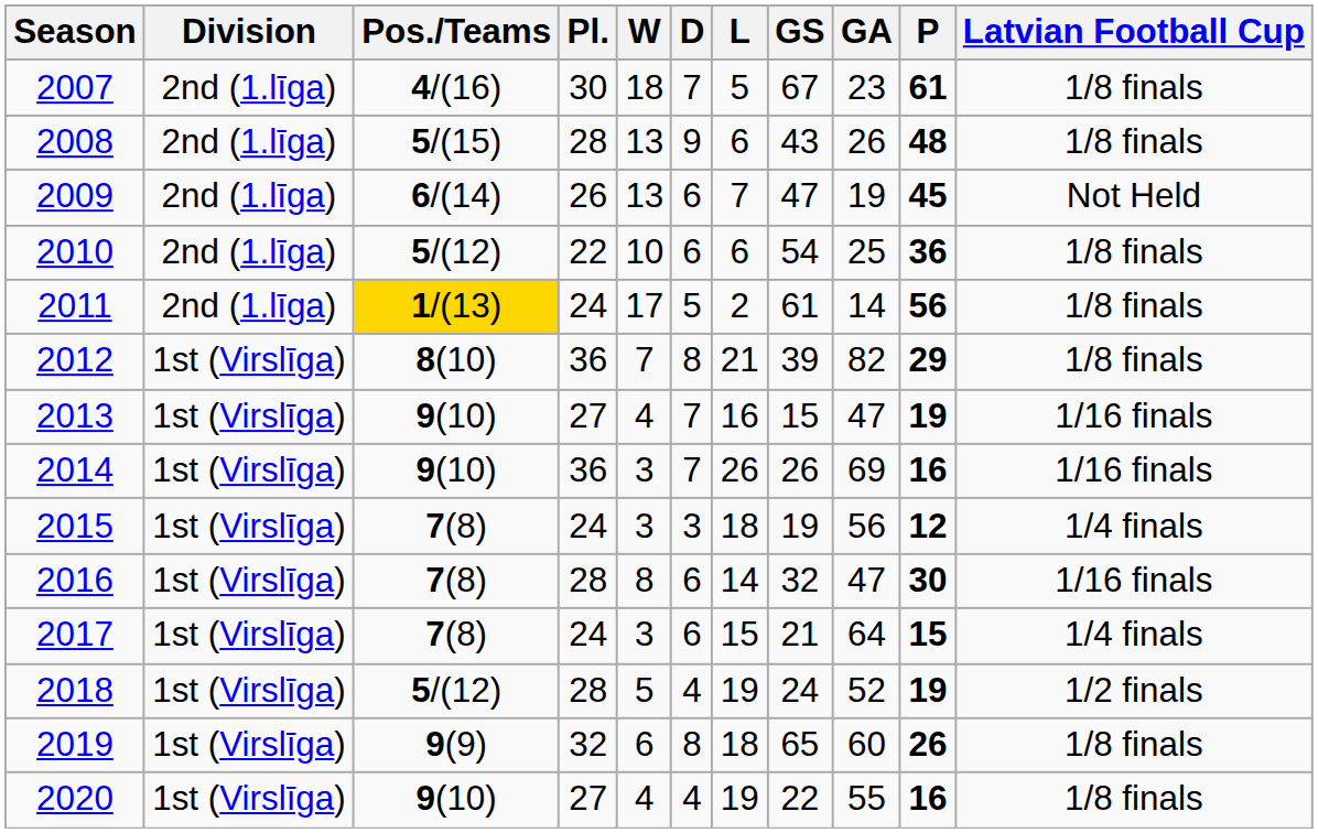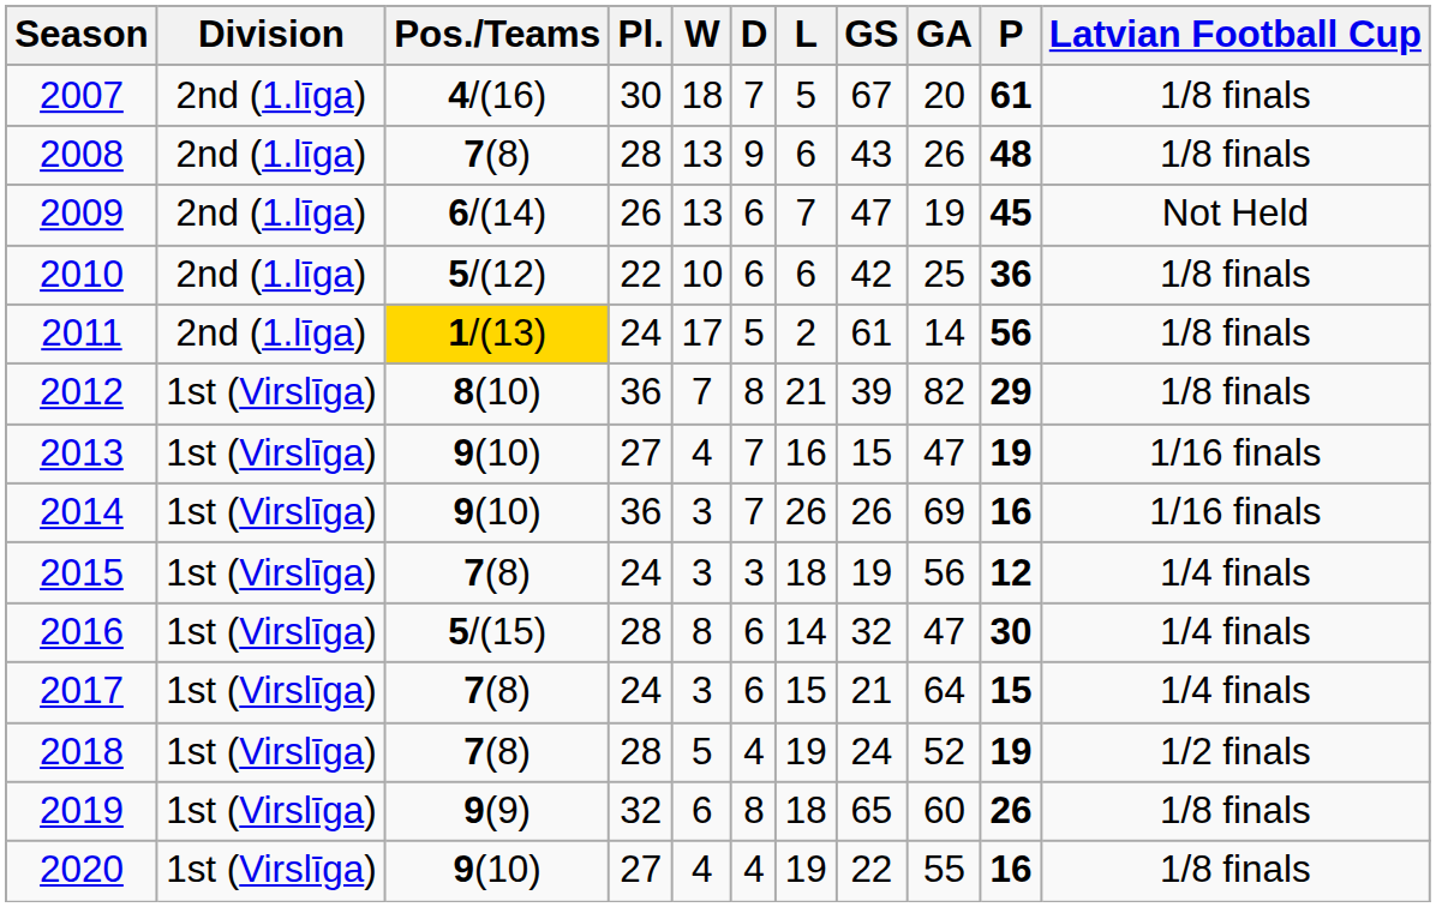 <table class="wikitable">
 <tr>
 <th>Season</th>
 <th>Division</th>
 <th>Pos./Teams</th>
 <th>Pl.</th>
 <th>W</th>
 <th>D</th>
 <th>L</th>
 <th>GS</th>
 <th>GA</th>
 <th>P</th>
 <th><a href='#'>Latvian Football Cup</a></th>
 </tr>
 <tr>
 <td align=center><a href='#'>2007</a></td>
 <td align=center>2nd (<a href='#'>1.līga</a>)</td>
 <td align=center><strong>4</strong>/(16)</td>
 <td align=center>30</td>
 <td align=center>18</td>
 <td align=center>7</td>
 <td align=center>5</td>
 <td align=center>67</td>
-<td align=center>23</td>
+<td align=center>20</td>
 <td align=center><strong>61</strong></td>
 <td align=center>1/8 finals</td>
 </tr>
 <tr>
 <td align=center><a href='#'>2008</a></td>
 <td align=center>2nd (<a href='#'>1.līga</a>)</td>
-<td align=center><strong>5</strong>/(15)</td>
+<td align=center bgcolor=><strong>7</strong>(8)</td>
 <td align=center>28</td>
 <td align=center>13</td>
 <td align=center>9</td>
 <td align=center>6</td>
 <td align=center>43</td>
 <td align=center>26</td>
 <td align=center><strong>48</strong></td>
 <td align=center>1/8 finals</td>
 </tr>
 <tr>
 <td align=center><a href='#'>2009</a></td>
 <td align=center>2nd (<a href='#'>1.līga</a>)</td>
 <td align=center bgcolor=><strong>6</strong>/(14)</td>
 <td align=center>26</td>
 <td align=center>13</td>
 <td align=center>6</td>
 <td align=center>7</td>
 <td align=center>47</td>
 <td align=center>19</td>
 <td align=center><strong>45</strong></td>
 <td align=center>Not Held</td>
 </tr>
 <tr>
 <td align=center><a href='#'>2010</a></td>
 <td align=center>2nd (<a href='#'>1.līga</a>)</td>
 <td align=center bgcolor=><strong>5</strong>/(12)</td>
 <td align=center>22</td>
 <td align=center>10</td>
 <td align=center>6</td>
 <td align=center>6</td>
-<td align=center>54</td>
+<td align=center>42</td>
 <td align=center>25</td>
 <td align=center><strong>36</strong></td>
 <td align=center>1/8 finals</td>
 </tr>
 <tr>
 <td align=center><a href='#'>2011</a></td>
 <td align=center>2nd (<a href='#'>1.līga</a>)</td>
 <td align=center bgcolor=gold><strong>1</strong>/(13)</td>
 <td align=center>24</td>
 <td align=center>17</td>
 <td align=center>5</td>
 <td align=center>2</td>
 <td align=center>61</td>
 <td align=center>14</td>
 <td align=center><strong>56</strong></td>
 <td align=center>1/8 finals</td>
 </tr>
 <tr>
 <td align=center><a href='#'>2012</a></td>
 <td align=center>1st (<a href='#'>Virslīga</a>)</td>
 <td align=center bgcolor=><strong>8</strong>(10)</td>
 <td align=center>36</td>
 <td align=center>7</td>
 <td align=center>8</td>
 <td align=center>21</td>
 <td align=center>39</td>
 <td align=center>82</td>
 <td align=center><strong>29</strong></td>
 <td align=center>1/8 finals</td>
 </tr>
 <tr>
 <td align=center><a href='#'>2013</a></td>
 <td align=center>1st (<a href='#'>Virslīga</a>)</td>
 <td align=center bgcolor=><strong>9</strong>(10)</td>
 <td align=center>27</td>
 <td align=center>4</td>
 <td align=center>7</td>
 <td align=center>16</td>
 <td align=center>15</td>
 <td align=center>47</td>
 <td align=center><strong>19</strong></td>
 <td align=center>1/16 finals</td>
 </tr>
 <tr>
 <td align=center><a href='#'>2014</a></td>
 <td align=center>1st (<a href='#'>Virslīga</a>)</td>
 <td align=center bgcolor=><strong>9</strong>(10)</td>
 <td align=center>36</td>
 <td align=center>3</td>
 <td align=center>7</td>
 <td align=center>26</td>
 <td align=center>26</td>
 <td align=center>69</td>
 <td align=center><strong>16</strong></td>
 <td align=center>1/16 finals</td>
 </tr>
 <tr>
 <td align=center><a href='#'>2015</a></td>
 <td align=center>1st (<a href='#'>Virslīga</a>)</td>
 <td align=center bgcolor=><strong>7</strong>(8)</td>
 <td align=center>24</td>
 <td align=center>3</td>
 <td align=center>3</td>
 <td align=center>18</td>
 <td align=center>19</td>
 <td align=center>56</td>
 <td align=center><strong>12</strong></td>
 <td align=center>1/4 finals</td>
 </tr>
 <tr>
 <td align=center><a href='#'>2016</a></td>
 <td align=center>1st (<a href='#'>Virslīga</a>)</td>
-<td align=center bgcolor=><strong>7</strong>(8)</td>
+<td align=center><strong>5</strong>/(15)</td>
 <td align=center>28</td>
 <td align=center>8</td>
 <td align=center>6</td>
 <td align=center>14</td>
 <td align=center>32</td>
 <td align=center>47</td>
 <td align=center><strong>30</strong></td>
-<td align=center>1/16 finals</td>
+<td align=center>1/4 finals</td>
 </tr>
 <tr>
 <td align=center><a href='#'>2017</a></td>
 <td align=center>1st (<a href='#'>Virslīga</a>)</td>
 <td align=center bgcolor=><strong>7</strong>(8)</td>
 <td align=center>24</td>
 <td align=center>3</td>
 <td align=center>6</td>
 <td align=center>15</td>
 <td align=center>21</td>
 <td align=center>64</td>
 <td align=center><strong>15</strong></td>
 <td align=center>1/4 finals</td>
 </tr>
 <tr>
 <td align=center><a href='#'>2018</a></td>
 <td align=center>1st (<a href='#'>Virslīga</a>)</td>
-<td align=center bgcolor=><strong>5</strong>/(12)</td>
+<td align=center bgcolor=><strong>7</strong>(8)</td>
 <td align=center>28</td>
 <td align=center>5</td>
 <td align=center>4</td>
 <td align=center>19</td>
 <td align=center>24</td>
 <td align=center>52</td>
 <td align=center><strong>19</strong></td>
 <td align=center>1/2 finals</td>
 </tr>
 <tr>
 <td align=center><a href='#'>2019</a></td>
 <td align=center>1st (<a href='#'>Virslīga</a>)</td>
 <td align=center bgcolor=><strong>9</strong>(9)</td>
 <td align=center>32</td>
 <td align=center>6</td>
 <td align=center>8</td>
 <td align=center>18</td>
 <td align=center>65</td>
 <td align=center>60</td>
 <td align=center><strong>26</strong></td>
 <td align=center>1/8 finals</td>
 </tr>
 <tr>
 <td align=center><a href='#'>2020</a></td>
 <td align=center>1st (<a href='#'>Virslīga</a>)</td>
 <td align=center bgcolor=><strong>9</strong>(10)</td>
 <td align=center>27</td>
 <td align=center>4</td>
 <td align=center>4</td>
 <td align=center>19</td>
 <td align=center>22</td>
 <td align=center>55</td>
 <td align=center><strong>16</strong></td>
 <td align=center>1/8 finals</td>
 </tr>
 </table>
